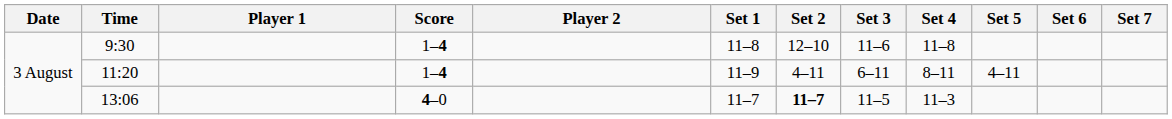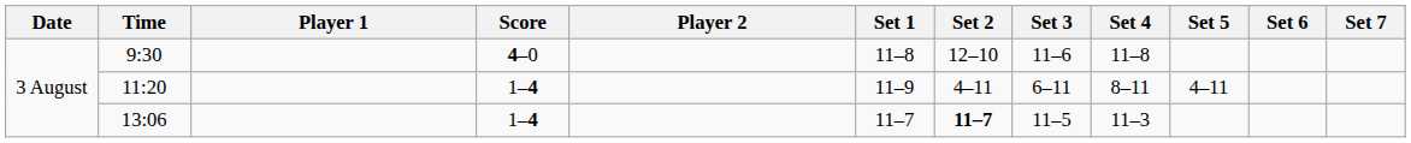 <table class="wikitable" style="text-align: center; font-size:90% ">
 <tr>
 <th width="60">Date</th>
 <th width="60">Time</th>
 <th align="right" width="200">Player 1</th>
 <th width="60">Score</th>
 <th align="left" width="200">Player 2</th>
 <th width="50">Set 1</th>
 <th width="50">Set 2</th>
 <th width="50">Set 3</th>
 <th width="50">Set 4</th>
 <th width="50">Set 5</th>
 <th width="50">Set 6</th>
 <th width="50">Set 7</th>
 </tr>
 <tr>
 <td rowspan=3>3 August</td>
 <td>9:30</td>
 <td align=left><strong></strong></td>
-<td align=center>1–<strong>4</strong></td>
+<td align=center><strong>4</strong>–0</td>
 <td align=left></td>
 <td>11–8</td>
 <td>12–10</td>
 <td>11–6</td>
 <td>11–8</td>
 <td></td>
 <td></td>
 <td></td>
 </tr>
 <tr>
 <td>11:20</td>
 <td align=left></td>
 <td align=center>1–<strong>4</strong></td>
 <td align=left><strong></strong></td>
 <td>11–9</td>
 <td>4–11</td>
 <td>6–11</td>
 <td>8–11</td>
 <td>4–11</td>
 <td></td>
 <td></td>
 </tr>
 <tr>
 <td>13:06</td>
 <td align=left><strong></strong></td>
-<td align=center><strong>4</strong>–0</td>
+<td align=center>1–<strong>4</strong></td>
 <td align=left></td>
 <td>11–7</td>
 <td><strong>11–7</strong></td>
 <td>11–5</td>
 <td>11–3</td>
 <td></td>
 <td></td>
 <td></td>
 </tr>
 </table>
